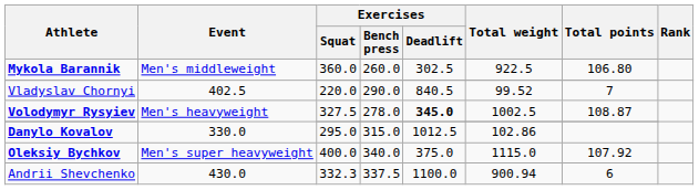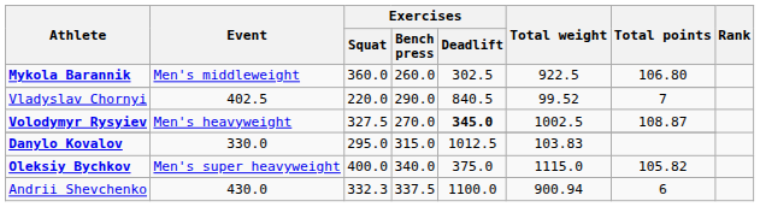 <table class=wikitable style="font-size:90%">
 <tr>
 <th rowspan="2">Athlete</th>
 <th rowspan="2">Event</th>
 <th colspan="3">Exercises</th>
 <th rowspan="2">Total weight</th>
 <th rowspan="2">Total points</th>
 <th rowspan="2">Rank</th>
 </tr>
 <tr style="font-size:95%">
 <th>Squat</th>
 <th>Bench<br>press</th>
 <th>Deadlift</th>
 </tr>
 <tr align=center>
 <td align=left><strong><a href='#'>Mykola Barannik</a></strong></td>
 <td align=left rowspan=2><a href='#'>Men's middleweight</a></td>
 <td>360.0</td>
 <td>260.0</td>
 <td>302.5</td>
 <td>922.5</td>
 <td>106.80</td>
 <td></td>
 </tr>
 <tr>
 </tr>
 <tr align=center>
 <td align=left><a href='#'>Vladyslav Chornyi</a></td>
 <td>402.5</td>
 <td>220.0</td>
 <td>290.0</td>
 <td>840.5</td>
 <td>99.52</td>
 <td>7</td>
 </tr>
 <tr align=center>
 <td align=left><strong><a href='#'>Volodymyr Rysyiev</a></strong></td>
 <td align=left rowspan=2><a href='#'>Men's heavyweight</a></td>
 <td>327.5</td>
-<td>278.0</td>
+<td>270.0</td>
 <td><strong>345.0</strong></td>
 <td>1002.5</td>
 <td>108.87</td>
 <td></td>
 </tr>
 <tr>
 </tr>
 <tr align=center>
 <td align=left><strong><a href='#'>Danylo Kovalov</a></strong></td>
 <td>330.0</td>
 <td>295.0</td>
 <td>315.0</td>
 <td>1012.5</td>
-<td>102.86</td>
+<td>103.83</td>
 <td></td>
 </tr>
 <tr align=center>
 <td align=left><strong><a href='#'>Oleksiy Bychkov</a></strong></td>
 <td align=left rowspan=2><a href='#'>Men's super heavyweight</a></td>
 <td>400.0</td>
 <td>340.0</td>
 <td>375.0</td>
 <td>1115.0</td>
-<td>107.92</td>
+<td>105.82</td>
 <td></td>
 </tr>
 <tr>
 </tr>
 <tr align=center>
 <td align=left><a href='#'>Andrii Shevchenko</a></td>
 <td>430.0</td>
 <td>332.3</td>
 <td>337.5</td>
 <td>1100.0</td>
 <td>900.94</td>
 <td>6</td>
 </tr>
 </table>
